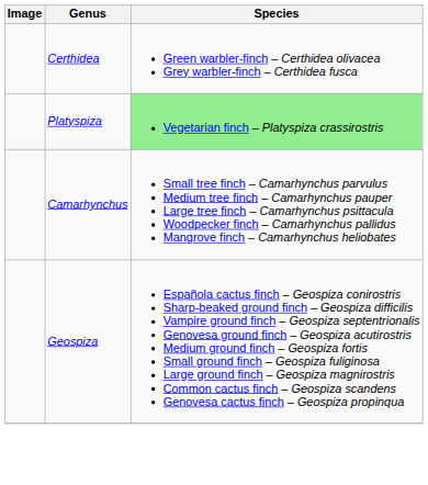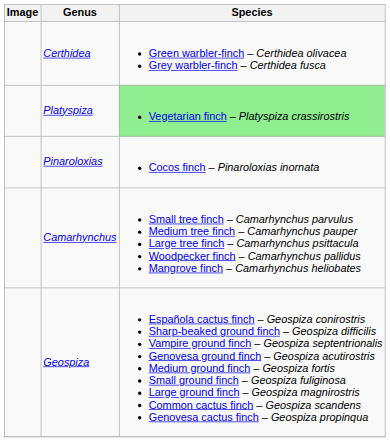 <table class="wikitable">
 <tr>
 <th>Image</th>
 <th>Genus</th>
 <th>Species</th>
 </tr>
 <tr>
 <td></td>
 <td><em><a href='#'>Certhidea</a></em> </td>
 <td><br><ul><li><a href='#'>Green warbler-finch</a> – <em>Certhidea olivacea</em></li><li><a href='#'>Grey warbler-finch</a> – <em>Certhidea fusca</em></li></ul></td>
 </tr>
 <tr>
 <td></td>
 <td><em><a href='#'>Platyspiza</a></em> </td>
 <td style="background: lightgreen;"><br><ul><li><a href='#'>Vegetarian finch</a> – <em>Platyspiza crassirostris</em></li></ul></td>
 </tr>
 <tr>
 <td></td>
+<td><em><a href='#'>Pinaroloxias</a></em> </td>
+<td><br><ul><li><a href='#'>Cocos finch</a> – <em>Pinaroloxias inornata</em></li></ul></td>
+</tr>
+<tr>
+<td></td>
 <td><em><a href='#'>Camarhynchus</a></em> </td>
 <td><br><ul><li><a href='#'>Small tree finch</a> – <em>Camarhynchus parvulus</em></li><li><a href='#'>Medium tree finch</a> – <em>Camarhynchus pauper</em></li><li><a href='#'>Large tree finch</a> – <em>Camarhynchus psittacula</em></li><li><a href='#'>Woodpecker finch</a> – <em>Camarhynchus pallidus</em></li><li><a href='#'>Mangrove finch</a> – <em>Camarhynchus heliobates</em></li></ul></td>
 </tr>
 <tr>
 <td></td>
 <td><em><a href='#'>Geospiza</a></em> </td>
 <td><br><ul><li><a href='#'>Española cactus finch</a> – <em>Geospiza conirostris</em></li><li><a href='#'>Sharp-beaked ground finch</a> – <em>Geospiza difficilis</em></li><li><a href='#'>Vampire ground finch</a> – <em>Geospiza septentrionalis</em></li><li><a href='#'>Genovesa ground finch</a> – <em>Geospiza acutirostris</em></li><li><a href='#'>Medium ground finch</a> – <em>Geospiza fortis</em></li><li><a href='#'>Small ground finch</a> – <em>Geospiza fuliginosa</em></li><li><a href='#'>Large ground finch</a> – <em>Geospiza magnirostris</em></li><li><a href='#'>Common cactus finch</a> – <em>Geospiza scandens</em></li><li><a href='#'>Genovesa cactus finch</a> – <em>Geospiza propinqua</em></li></ul></td>
 </tr>
 <tr>
 </tr>
 </table>
